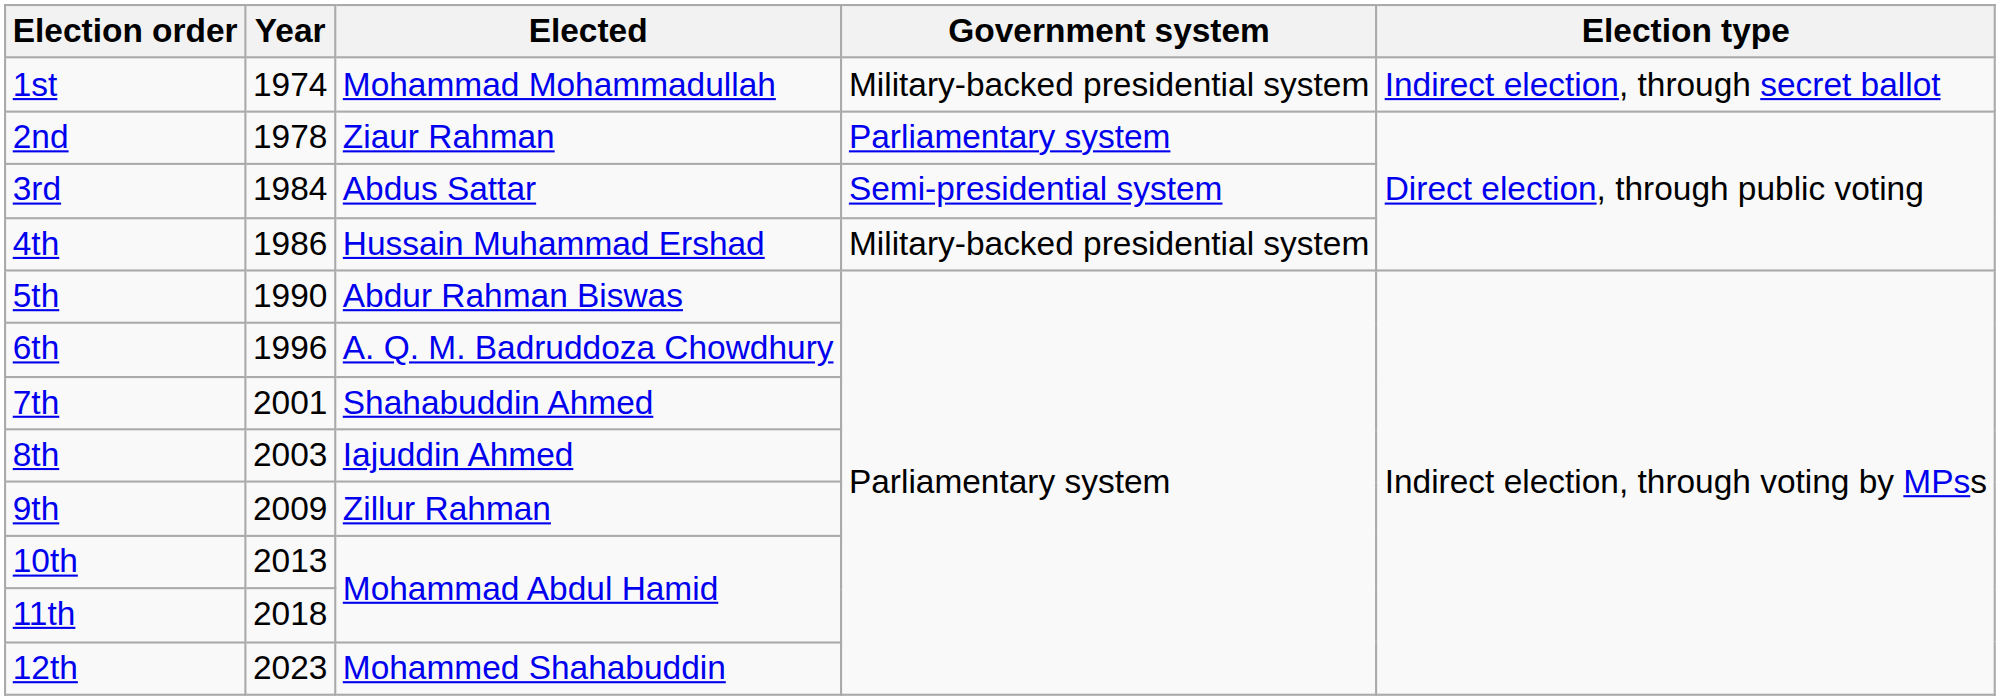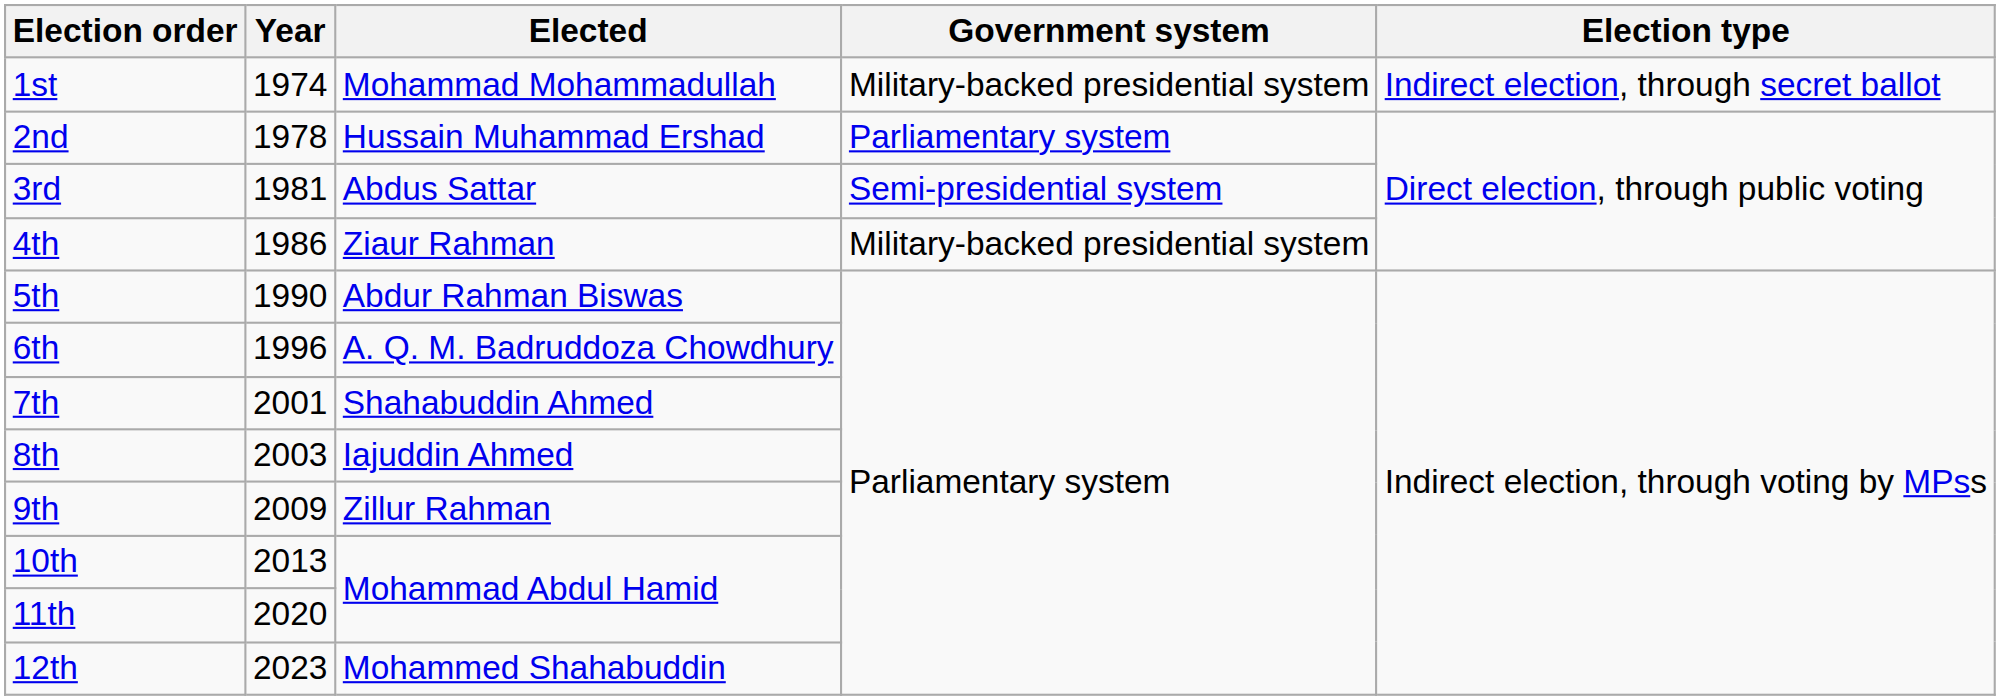 <table class="wikitable">
 <tr>
 <th>Election order</th>
 <th>Year</th>
 <th>Elected</th>
 <th>Government system</th>
 <th>Election type</th>
 </tr>
 <tr>
 <td><a href='#'>1st</a></td>
 <td>1974</td>
 <td><a href='#'>Mohammad Mohammadullah</a></td>
 <td>Military-backed presidential system</td>
 <td><a href='#'>Indirect election</a>, through <a href='#'>secret ballot</a></td>
 </tr>
 <tr>
 <td><a href='#'>2nd</a></td>
 <td>1978</td>
-<td><a href='#'>Ziaur Rahman</a></td>
+<td><a href='#'>Hussain Muhammad Ershad</a></td>
 <td><a href='#'>Parliamentary system</a></td>
 <td rowspan=3><a href='#'>Direct election</a>, through public voting</td>
 </tr>
 <tr>
 <td><a href='#'>3rd</a></td>
-<td>1984</td>
+<td>1981</td>
 <td><a href='#'>Abdus Sattar</a></td>
 <td><a href='#'>Semi-presidential system</a></td>
 </tr>
 <tr>
 <td><a href='#'>4th</a></td>
 <td>1986</td>
-<td><a href='#'>Hussain Muhammad Ershad</a></td>
+<td><a href='#'>Ziaur Rahman</a></td>
 <td>Military-backed presidential system</td>
 </tr>
 <tr>
 <td><a href='#'>5th</a></td>
 <td>1990</td>
 <td><a href='#'>Abdur Rahman Biswas</a></td>
 <td rowspan=8>Parliamentary system</td>
 <td rowspan=8>Indirect election, through voting by <a href='#'>MPs</a>s</td>
 </tr>
 <tr>
 <td><a href='#'>6th</a></td>
 <td>1996</td>
 <td><a href='#'>A. Q. M. Badruddoza Chowdhury</a></td>
 </tr>
 <tr>
 <td><a href='#'>7th</a></td>
 <td>2001</td>
 <td><a href='#'>Shahabuddin Ahmed</a></td>
 </tr>
 <tr>
 <td><a href='#'>8th</a></td>
 <td>2003</td>
 <td><a href='#'>Iajuddin Ahmed</a></td>
 </tr>
 <tr>
 <td><a href='#'>9th</a></td>
 <td>2009</td>
 <td><a href='#'>Zillur Rahman</a></td>
 </tr>
 <tr>
 <td><a href='#'>10th</a></td>
 <td>2013</td>
 <td rowspan=2><a href='#'>Mohammad Abdul Hamid</a></td>
 </tr>
 <tr>
 <td><a href='#'>11th</a></td>
-<td>2018</td>
+<td>2020</td>
 </tr>
 <tr>
 <td><a href='#'>12th</a></td>
 <td>2023</td>
 <td><a href='#'>Mohammed Shahabuddin</a></td>
 </tr>
 </table>
